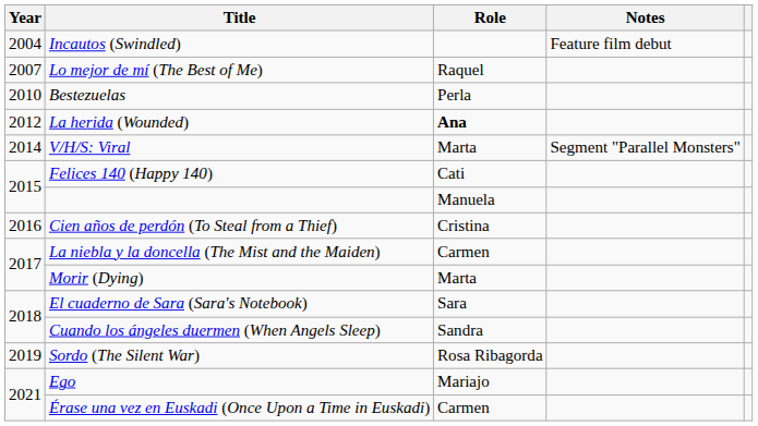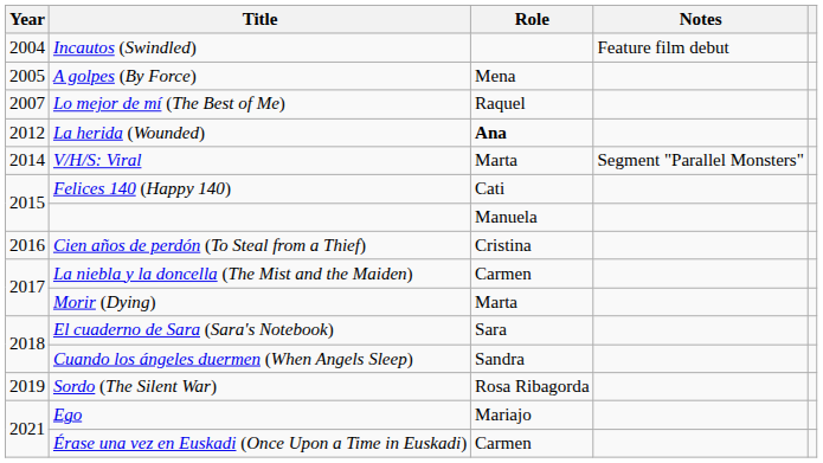 <table class="wikitable sortable">
 <tr>
 <th>Year</th>
 <th>Title</th>
 <th>Role</th>
 <th class = "unsortable">Notes</th>
 <th class = "unsortable"></th>
 </tr>
 <tr>
 <td align = "center">2004</td>
 <td><em><a href='#'>Incautos</a></em> (<em>Swindled</em>)</td>
 <td></td>
 <td>Feature film debut</td>
 <td align = "center"></td>
 </tr>
 <tr>
-<td align="center">2007</td>
-<td><em><a href='#'>Lo mejor de mí</a></em> (<em>The Best of Me</em>)</td>
-<td>Raquel</td>
+<td align= "center">2005</td>
+<td><em><a href='#'>A golpes</a></em> (<em>By Force</em>)</td>
+<td>Mena</td>
 <td></td>
 <td align = "center"></td>
 </tr>
 <tr>
-<td align = "center">2010</td>
-<td><em>Bestezuelas</em></td>
-<td>Perla</td>
+<td align="center">2007</td>
+<td><em><a href='#'>Lo mejor de mí</a></em> (<em>The Best of Me</em>)</td>
+<td>Raquel</td>
 <td></td>
 <td align = "center"></td>
 </tr>
 <tr>
 <td align = "center">2012</td>
 <td><em><a href='#'>La herida</a></em> (<em>Wounded</em>)</td>
 <td><strong>Ana</strong></td>
 <td></td>
 <td align = "center"></td>
 </tr>
 <tr>
 <td align = "center">2014</td>
 <td><em><a href='#'>V/H/S: Viral</a></em></td>
 <td>Marta</td>
 <td>Segment "Parallel Monsters"</td>
 <td align = "center"></td>
 </tr>
 <tr>
 <td rowspan = "2" align = "center">2015</td>
 <td><em><a href='#'>Felices 140</a></em> (<em>Happy 140</em>)</td>
 <td>Cati</td>
 <td></td>
 <td align = "center"></td>
 </tr>
 <tr>
 <td><em></em></td>
 <td>Manuela</td>
 <td></td>
 <td align = "center"></td>
 </tr>
 <tr>
 <td align = "center">2016</td>
 <td><em><a href='#'>Cien años de perdón</a></em> (<em>To Steal from a Thief</em>)</td>
 <td>Cristina</td>
 <td></td>
 <td align = "center"></td>
 </tr>
 <tr>
 <td rowspan = "2" align= "center">2017</td>
 <td><em><a href='#'>La niebla y la doncella</a></em> (<em>The Mist and the Maiden</em>)</td>
 <td>Carmen</td>
 <td></td>
 <td align = "center"></td>
 </tr>
 <tr>
 <td><em><a href='#'>Morir</a></em> (<em>Dying</em>)</td>
 <td>Marta</td>
 <td></td>
 <td align = "center"></td>
 </tr>
 <tr>
 <td rowspan = "2" align = "center">2018</td>
 <td><em><a href='#'>El cuaderno de Sara</a></em> (<em>Sara's Notebook</em>)</td>
 <td>Sara</td>
 <td></td>
 <td align = "center"></td>
 </tr>
 <tr>
 <td><em><a href='#'>Cuando los ángeles duermen</a></em> (<em>When Angels Sleep</em>)</td>
 <td>Sandra</td>
 <td></td>
 <td align = "center"></td>
 </tr>
 <tr>
 <td align = "center">2019</td>
 <td><em><a href='#'>Sordo</a></em> (<em>The Silent War</em>)</td>
 <td>Rosa Ribagorda</td>
 <td></td>
 <td align = "center"></td>
 </tr>
 <tr>
 <td rowspan = "2" align = "center">2021</td>
 <td><em><a href='#'>Ego</a></em></td>
 <td>Mariajo</td>
 <td></td>
 <td align = "center"></td>
 </tr>
 <tr>
 <td><em><a href='#'>Érase una vez en Euskadi</a></em> (<em>Once Upon a Time in Euskadi</em>)</td>
 <td>Carmen</td>
 <td></td>
 <td align = "center"></td>
 </tr>
 </table>
